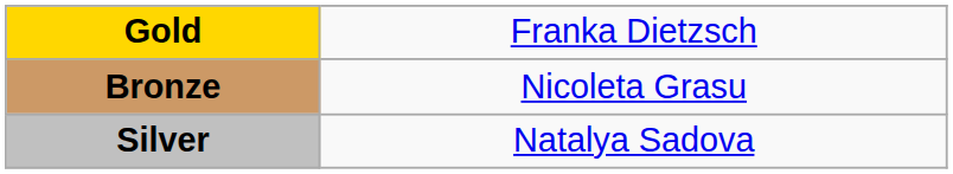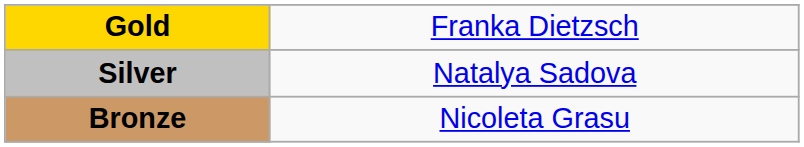 <table class="wikitable" style=" text-align:center; " width="35%">
 <tr>
 <td bgcolor="gold"><strong>Gold</strong></td>
 <td><a href='#'>Franka Dietzsch</a><br>  <small><em></em></small></td>
 </tr>
 <tr>
+<td bgcolor="silver"><strong>Silver</strong></td>
+<td><a href='#'>Natalya Sadova</a><br> <small><em></em></small></td>
+</tr>
+<tr>
 <td bgcolor="CC9966"><strong>Bronze</strong></td>
 <td><a href='#'>Nicoleta Grasu</a><br>  <small><em></em></small></td>
 </tr>
-<tr>
-<td bgcolor="silver"><strong>Silver</strong></td>
-<td><a href='#'>Natalya Sadova</a><br> <small><em></em></small></td>
-</tr>
 </table>
